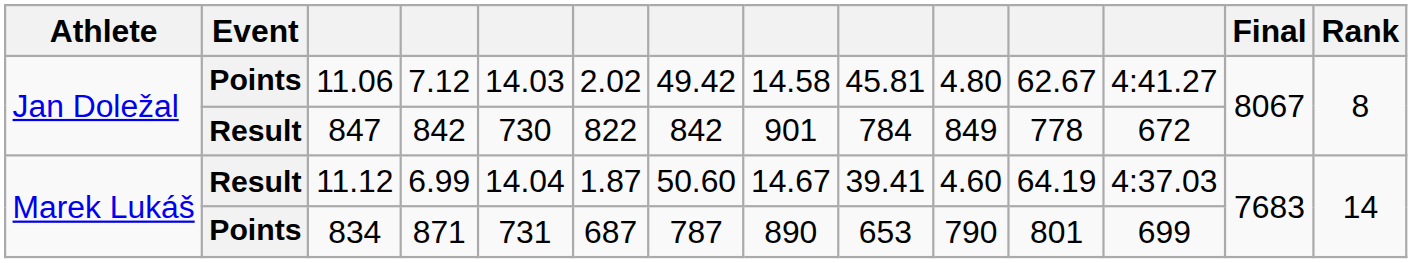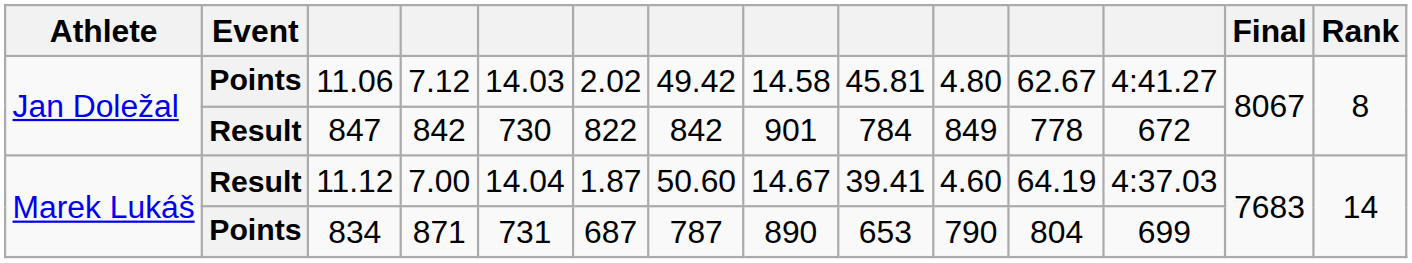 <table class="wikitable" style="font-size:90%">
 <tr>
 <th>Athlete</th>
 <th>Event</th>
 <th></th>
 <th></th>
 <th></th>
 <th></th>
 <th></th>
 <th></th>
 <th></th>
 <th></th>
 <th></th>
 <th></th>
 <th>Final</th>
 <th>Rank</th>
 </tr>
 <tr align=center>
 <td rowspan=2 align=left><a href='#'>Jan Doležal</a></td>
 <th style="font-size:95%">Points</th>
 <td>11.06 </td>
 <td>7.12</td>
 <td>14.03</td>
 <td>2.02 </td>
 <td>49.42 </td>
 <td>14.58</td>
 <td>45.81</td>
 <td>4.80</td>
 <td>62.67 </td>
 <td>4:41.27 </td>
 <td rowspan=2>8067 </td>
 <td rowspan=2>8</td>
 </tr>
 <tr align=center>
 <th style="font-size:95%">Result</th>
 <td>847</td>
 <td>842</td>
 <td>730</td>
 <td>822</td>
 <td>842</td>
 <td>901</td>
 <td>784</td>
 <td>849</td>
 <td>778</td>
 <td>672</td>
 </tr>
 <tr align=center>
 <td rowspan=2 align=left><a href='#'>Marek Lukáš</a></td>
 <th style="font-size:95%">Result</th>
 <td>11.12</td>
-<td>6.99 </td>
+<td>7.00 </td>
 <td>14.04</td>
 <td>1.87</td>
 <td>50.60 </td>
 <td>14.67</td>
 <td>39.41</td>
 <td>4.60</td>
 <td>64.19</td>
 <td>4:37.03 </td>
 <td rowspan=2>7683</td>
 <td rowspan=2>14</td>
 </tr>
 <tr align=center>
 <th style="font-size:95%">Points</th>
 <td>834</td>
 <td>871</td>
 <td>731</td>
 <td>687</td>
 <td>787</td>
 <td>890</td>
 <td>653</td>
 <td>790</td>
-<td>801</td>
+<td>804</td>
 <td>699</td>
 </tr>
 </table>
